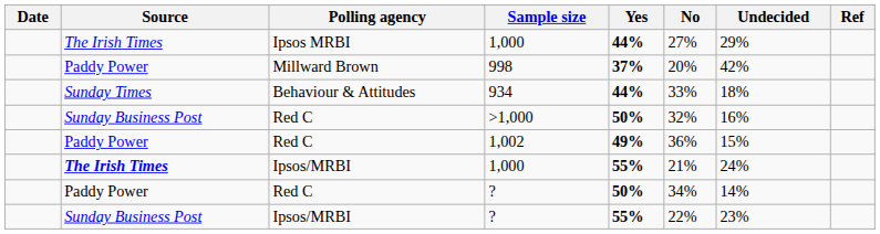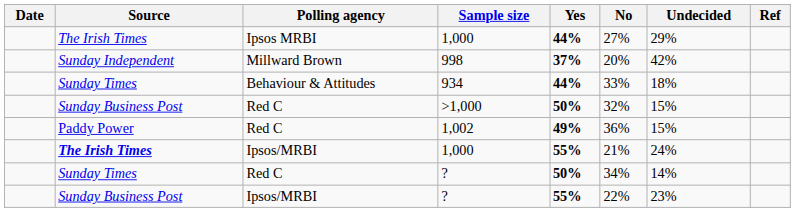 <table class="wikitable sortable" style="text-align:left; width: 100%;">
 <tr>
 <th>Date</th>
 <th>Source</th>
 <th>Polling agency</th>
 <th><a href='#'>Sample size</a></th>
 <th>Yes</th>
 <th>No</th>
 <th>Undecided</th>
 <th>Ref</th>
 </tr>
 <tr>
 <td></td>
 <td><em><a href='#'>The Irish Times</a></em></td>
 <td>Ipsos MRBI</td>
 <td> 1,000</td>
 <td><strong>44%</strong></td>
 <td>27%</td>
 <td>29%</td>
 <td></td>
 </tr>
 <tr>
 <td></td>
-<td><a href='#'>Paddy Power</a></td>
+<td><em><a href='#'>Sunday Independent</a></em></td>
 <td>Millward Brown</td>
 <td> 998</td>
 <td><strong>37%</strong></td>
 <td>20%</td>
 <td>42%</td>
 <td></td>
 </tr>
 <tr>
 <td></td>
 <td><em><a href='#'>Sunday Times</a></em></td>
 <td>Behaviour & Attitudes</td>
 <td> 934</td>
 <td><strong>44%</strong></td>
 <td>33%</td>
 <td>18%</td>
 <td></td>
 </tr>
 <tr>
 <td></td>
 <td><em><a href='#'>Sunday Business Post</a></em></td>
 <td>Red C</td>
 <td> >1,000</td>
 <td><strong>50%</strong></td>
 <td>32%</td>
-<td>16%</td>
+<td>15%</td>
 <td></td>
 </tr>
 <tr>
 <td></td>
 <td><a href='#'>Paddy Power</a></td>
 <td>Red C</td>
 <td> 1,002</td>
 <td><strong>49%</strong></td>
 <td>36%</td>
 <td>15%</td>
 <td></td>
 </tr>
 <tr>
 <td></td>
 <td><strong><em><a href='#'>The Irish Times</a></em></strong></td>
 <td>Ipsos/MRBI</td>
 <td> 1,000</td>
 <td><strong>55%</strong></td>
 <td>21%</td>
 <td>24%</td>
 <td></td>
 </tr>
 <tr>
 <td></td>
-<td>Paddy Power</td>
+<td><em><a href='#'>Sunday Times</a></em></td>
 <td>Red C</td>
 <td> ?</td>
 <td><strong>50%</strong></td>
 <td>34%</td>
 <td>14%</td>
 <td></td>
 </tr>
 <tr>
 <td></td>
 <td><em><a href='#'>Sunday Business Post</a></em></td>
 <td>Ipsos/MRBI</td>
 <td> ?</td>
 <td><strong>55%</strong></td>
 <td>22%</td>
 <td>23%</td>
 <td></td>
 </tr>
 </table>
